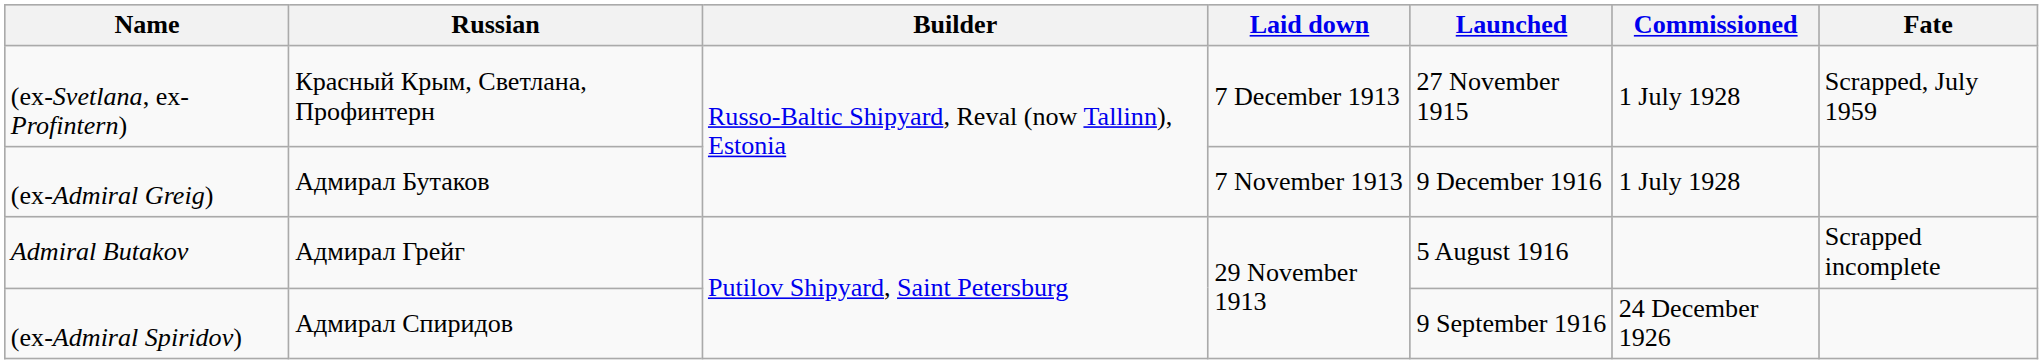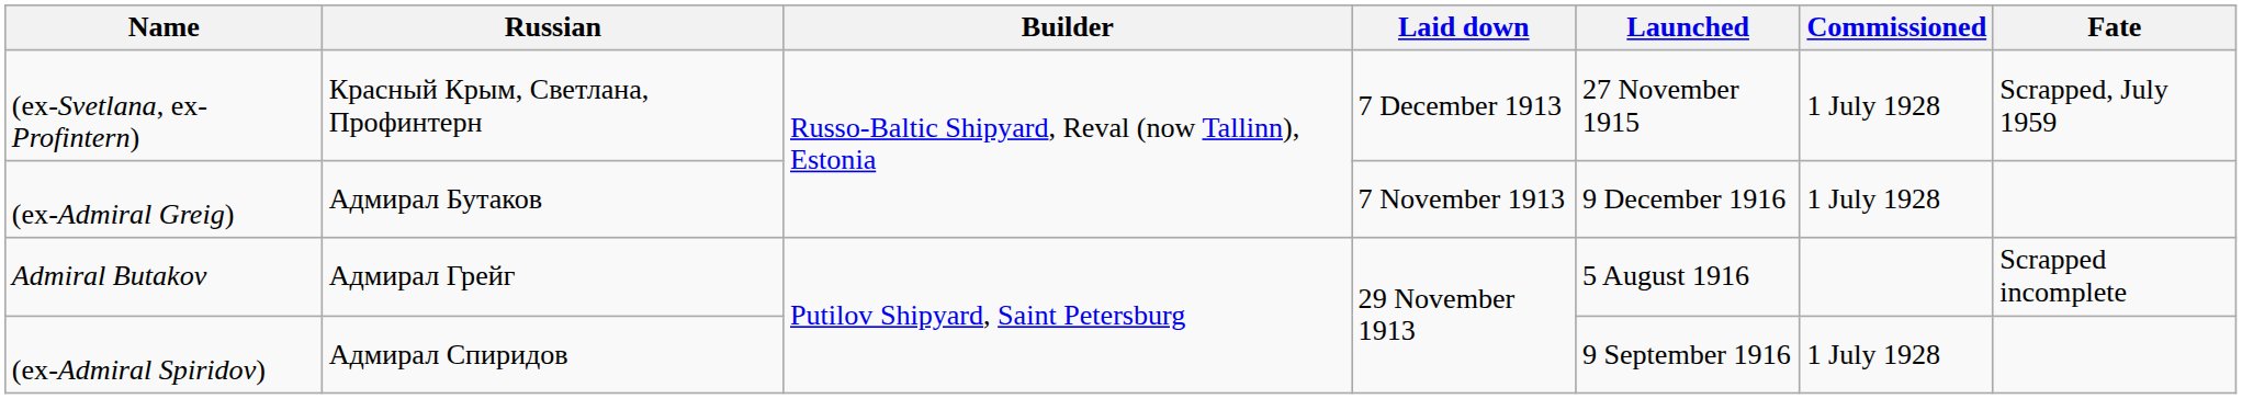 <table class="wikitable plainrowheaders">
 <tr>
 <th scope="col">Name</th>
 <th scope="col">Russian</th>
 <th scope="col">Builder</th>
 <th scope="col"><a href='#'>Laid down</a></th>
 <th scope="col"><a href='#'>Launched</a></th>
 <th scope="col"><a href='#'>Commissioned</a></th>
 <th scope="col">Fate</th>
 </tr>
 <tr>
 <td scope="row"><br>(ex-<em>Svetlana</em>, ex-<em>Profintern</em>)</td>
 <td>Красный Крым, Светлана, Профинтерн</td>
 <td rowspan=2><a href='#'>Russo-Baltic Shipyard</a>, Reval (now <a href='#'>Tallinn</a>), <a href='#'>Estonia</a></td>
 <td>7 December 1913</td>
 <td>27 November 1915</td>
 <td>1 July 1928</td>
 <td>Scrapped, July 1959</td>
 </tr>
 <tr>
 <td scope="row"><br>(ex-<em>Admiral Greig</em>)</td>
 <td>Адмирал Бутаков</td>
 <td>7 November 1913</td>
 <td>9 December 1916</td>
 <td>1 July 1928</td>
 <td></td>
 </tr>
 <tr>
 <td scope="row"><em>Admiral Butakov</em></td>
 <td>Адмирал Грейг</td>
 <td rowspan=2><a href='#'>Putilov Shipyard</a>, <a href='#'>Saint Petersburg</a></td>
 <td rowspan=2>29 November 1913</td>
 <td>5 August 1916</td>
 <td></td>
 <td>Scrapped incomplete</td>
 </tr>
 <tr>
 <td scope="row"><br>(ex-<em>Admiral Spiridov</em>)</td>
 <td>Адмирал Спиридов</td>
 <td>9 September 1916</td>
-<td>24 December 1926</td>
+<td>1 July 1928</td>
 <td></td>
 </tr>
 </table>
